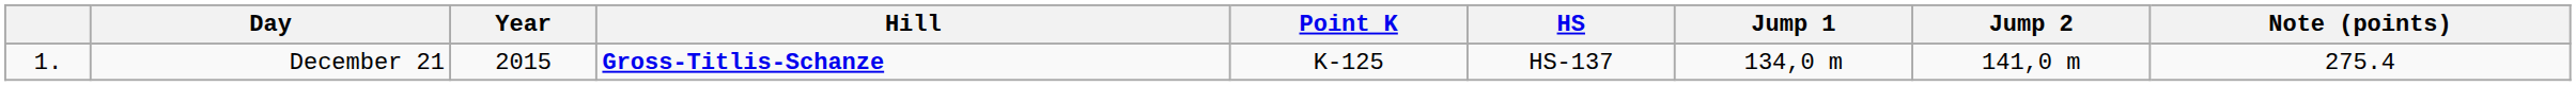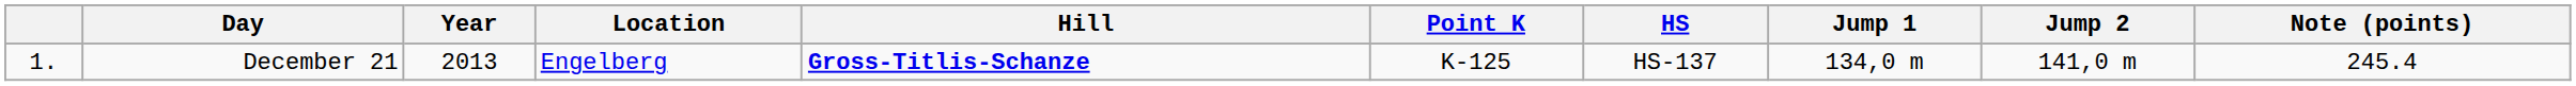 <table width=100% style="font-size: 89%; text-align:center" class=wikitable>
 <tr>
 <th></th>
 <th>Day</th>
 <th>Year</th>
+<th>Location</th>
 <th>Hill</th>
 <th><a href='#'>Point K</a></th>
 <th><a href='#'>HS</a></th>
 <th>Jump 1</th>
 <th>Jump 2</th>
 <th>Note (points)</th>
 </tr>
 <tr>
 <td>1.</td>
 <td align=right>December 21</td>
-<td>2015</td>
+<td>2013</td>
+<td align=left><a href='#'>Engelberg</a></td>
 <td align=left><strong><a href='#'>Gross-Titlis-Schanze</a></strong></td>
 <td>K-125</td>
 <td>HS-137</td>
 <td>134,0 m</td>
 <td>141,0 m</td>
-<td>275.4</td>
+<td>245.4</td>
 </tr>
 </table>
